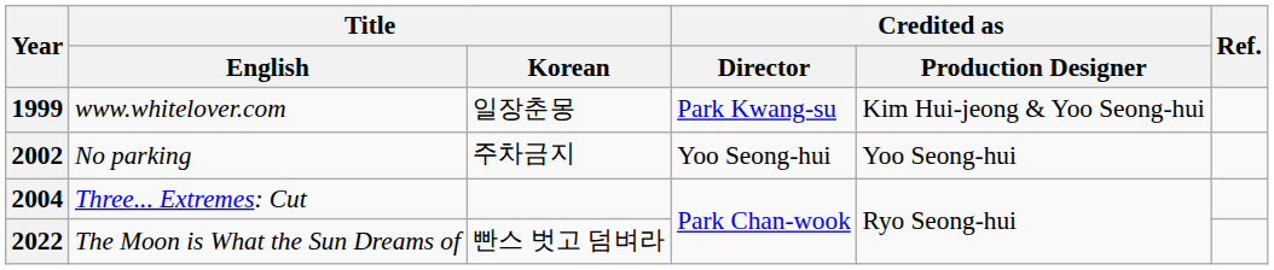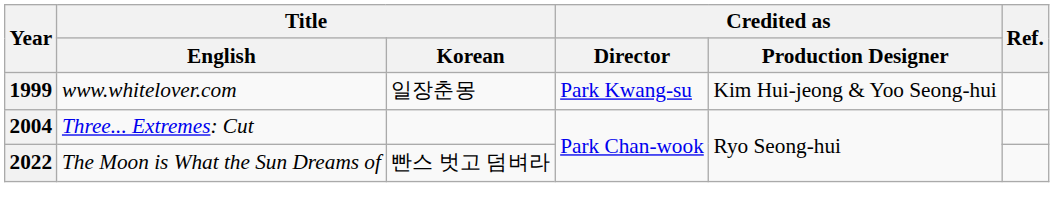 <table class="wikitable plainrowheaders">
 <tr>
 <th rowspan="2">Year</th>
 <th colspan="2">Title</th>
 <th colspan="2">Credited as</th>
 <th rowspan="2">Ref.</th>
 </tr>
 <tr>
 <th>English</th>
 <th>Korean</th>
 <th>Director</th>
 <th>Production Designer</th>
 </tr>
 <tr>
 <th scope="row">1999</th>
 <td><em>www.whitelover.com</em></td>
 <td>일장춘몽</td>
 <td><a href='#'>Park Kwang-su</a></td>
 <td>Kim Hui-jeong & Yoo Seong-hui</td>
 <td></td>
 </tr>
 <tr>
-<th scope="row">2002</th>
-<td><em>No parking</em></td>
-<td>주차금지</td>
-<td>Yoo Seong-hui</td>
-<td>Yoo Seong-hui</td>
-<td></td>
-</tr>
-<tr>
 <th scope="row">2004</th>
 <td><em><a href='#'>Three... Extremes</a>: Cut</em></td>
 <td></td>
 <td rowspan="2"><a href='#'>Park Chan-wook</a></td>
 <td rowspan="2">Ryo Seong-hui</td>
 <td></td>
 </tr>
 <tr>
 <th scope="row">2022</th>
 <td><em>The Moon is What the Sun Dreams of</em></td>
 <td>빤스 벗고 덤벼라</td>
 <td></td>
 </tr>
 </table>
